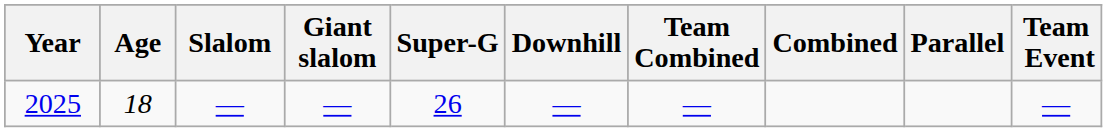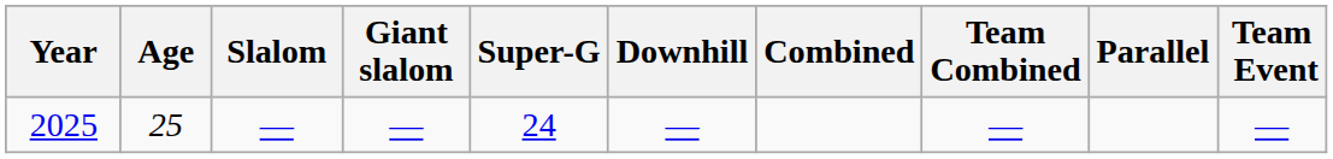 <table class=wikitable style="text-align:center">
 <tr>
 <th>  Year  </th>
 <th> Age </th>
 <th> Slalom </th>
 <th>Giant<br> slalom </th>
 <th>Super-G</th>
 <th>Downhill</th>
+<th>Combined</th>
 <th>Team<br>Combined</th>
-<th>Combined</th>
 <th>Parallel</th>
 <th>Team<br> Event</th>
 </tr>
 <tr>
 <td><a href='#'>2025</a></td>
-<td><em>18</em></td>
+<td><em>25</em></td>
 <td><a href='#'>—</a></td>
 <td><a href='#'>—</a></td>
-<td><a href='#'>26</a></td>
-<td><a href='#'>—</a></td>
+<td><a href='#'>24</a></td>
 <td><a href='#'>—</a></td>
 <td></td>
+<td><a href='#'>—</a></td>
 <td></td>
 <td><a href='#'>—</a></td>
 </tr>
 </table>
